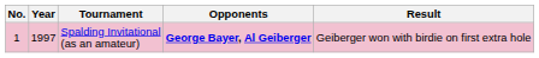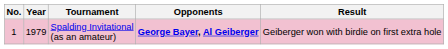 <table class="wikitable" style="font-size:95%;">
 <tr>
 <th>No.</th>
 <th>Year</th>
 <th>Tournament</th>
 <th>Opponents</th>
 <th>Result</th>
 </tr>
 <tr style="background:#F2C1D1;">
 <td align=center>1</td>
-<td>1997</td>
+<td>1979</td>
 <td><a href='#'>Spalding Invitational</a><br>(as an amateur)</td>
 <td><strong> <a href='#'>George Bayer</a>,  <a href='#'>Al Geiberger</a></strong></td>
 <td>Geiberger won with birdie on first extra hole</td>
 </tr>
 </table>
